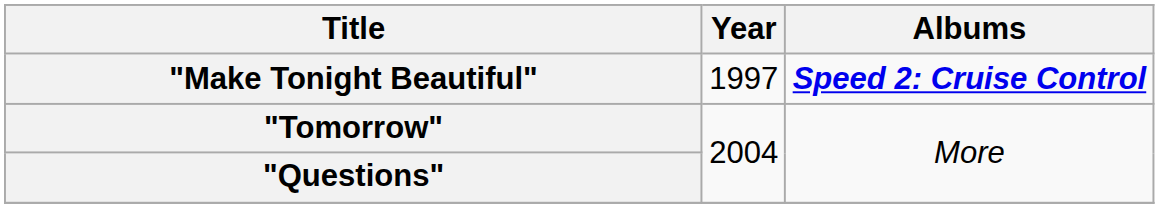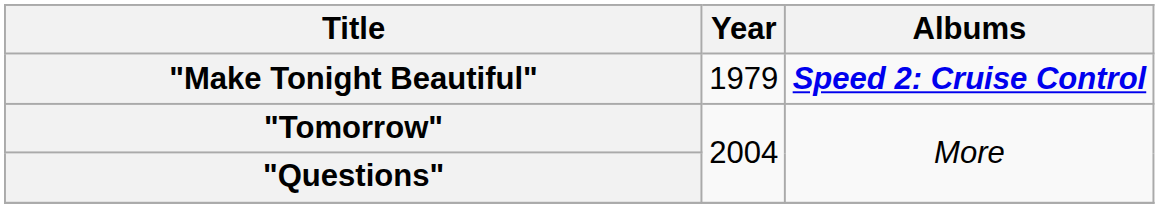 <table class="wikitable plainrowheaders" style="text-align:center;" border="1">
 <tr>
 <th scope="col" style="width:22em;">Title</th>
 <th scope="col">Year</th>
 <th scope="col">Albums</th>
 </tr>
 <tr>
 <th scope="row">"Make Tonight Beautiful"</th>
-<td rowspan="1">1997</td>
+<td rowspan="1">1979</td>
 <td rowspan="1"><strong><a href='#'><em>Speed 2: Cruise Control</em></a></strong></td>
 </tr>
 <tr>
 <th scope="row">"Tomorrow"</th>
 <td rowspan="2">2004</td>
 <td rowspan="2"><em>More</em></td>
 </tr>
 <tr>
 <th scope="row">"Questions"</th>
 </tr>
 <tr>
 </tr>
 </table>
